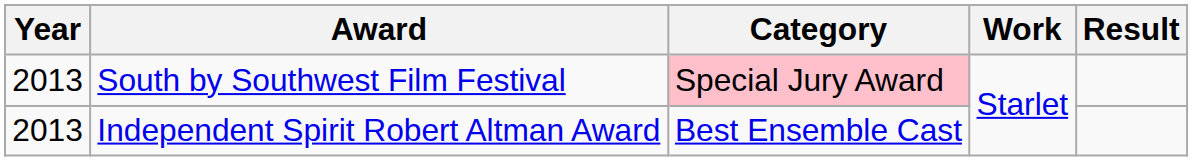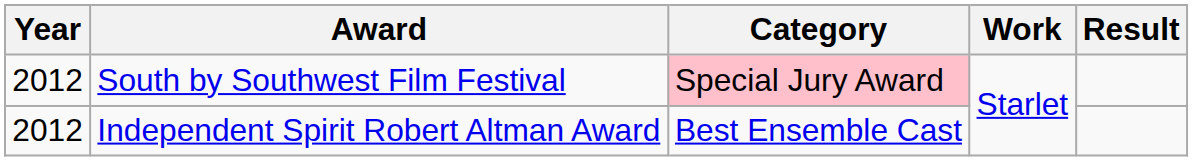 <table class="wikitable sortable">
 <tr>
 <th>Year</th>
 <th>Award</th>
 <th>Category</th>
 <th>Work</th>
 <th>Result</th>
 </tr>
 <tr>
-<td>2013</td>
+<td>2012</td>
 <td><a href='#'>South by Southwest Film Festival</a></td>
 <td style="background: pink;">Special Jury Award</td>
 <td rowspan="2"><a href='#'>Starlet</a></td>
 <td></td>
 </tr>
 <tr>
-<td>2013</td>
+<td>2012</td>
 <td><a href='#'>Independent Spirit Robert Altman Award</a></td>
 <td><a href='#'>Best Ensemble Cast</a></td>
 <td></td>
 </tr>
 </table>
